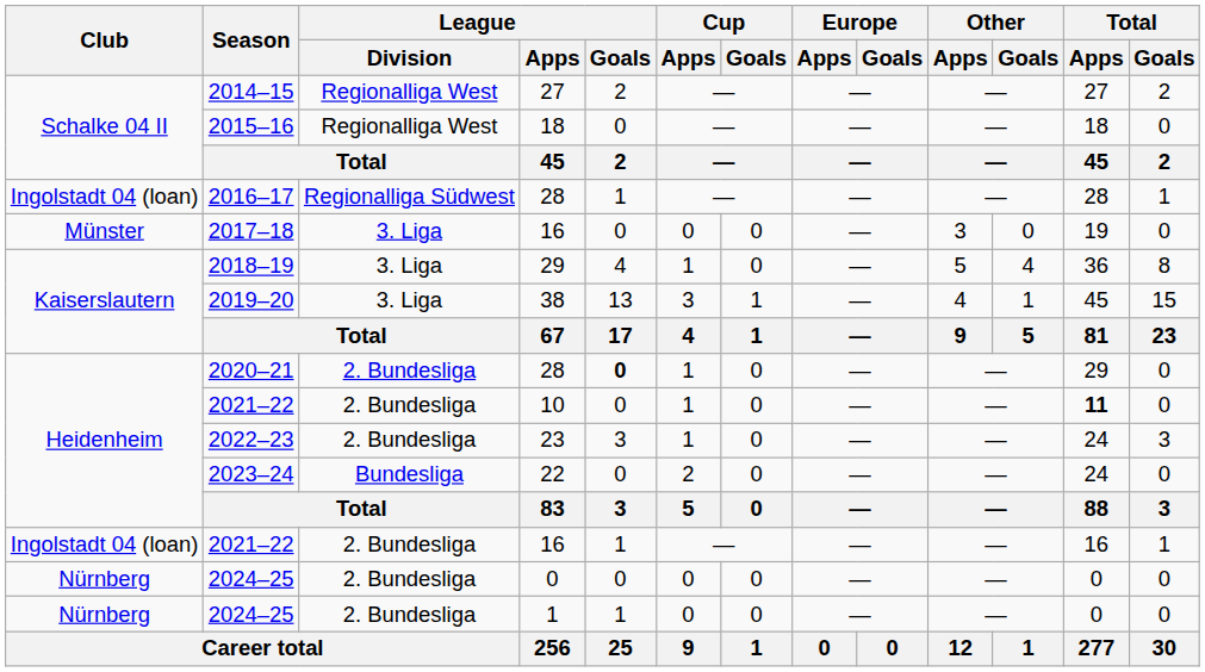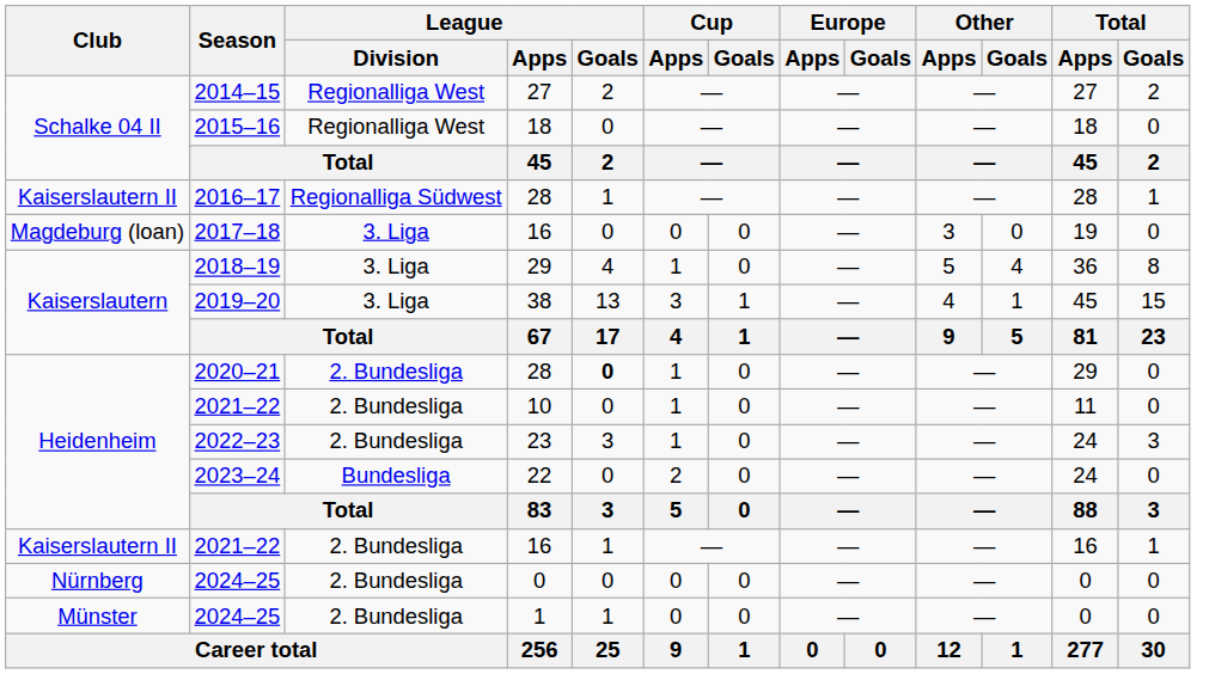 <table class="wikitable" style="text-align:center">
 <tr>
 <th rowspan="2">Club</th>
 <th rowspan="2">Season</th>
 <th colspan="3">League</th>
 <th colspan="2">Cup</th>
 <th colspan="2">Europe</th>
 <th colspan="2">Other</th>
 <th colspan="2">Total</th>
 </tr>
 <tr>
 <th>Division</th>
 <th>Apps</th>
 <th>Goals</th>
 <th>Apps</th>
 <th>Goals</th>
 <th>Apps</th>
 <th>Goals</th>
 <th>Apps</th>
 <th>Goals</th>
 <th>Apps</th>
 <th>Goals</th>
 </tr>
 <tr>
 <td rowspan="3"><a href='#'>Schalke 04 II</a></td>
 <td><a href='#'>2014–15</a></td>
 <td><a href='#'>Regionalliga West</a></td>
 <td>27</td>
 <td>2</td>
 <td colspan="2">—</td>
 <td colspan="2">—</td>
 <td colspan="2">—</td>
 <td>27</td>
 <td>2</td>
 </tr>
 <tr>
 <td><a href='#'>2015–16</a></td>
 <td>Regionalliga West</td>
 <td>18</td>
 <td>0</td>
 <td colspan="2">—</td>
 <td colspan="2">—</td>
 <td colspan="2">—</td>
 <td>18</td>
 <td>0</td>
 </tr>
 <tr>
 <th colspan="2">Total</th>
 <th>45</th>
 <th>2</th>
 <th colspan="2">—</th>
 <th colspan="2">—</th>
 <th colspan="2">—</th>
 <th>45</th>
 <th>2</th>
 </tr>
 <tr>
-<td><a href='#'>Ingolstadt 04</a> (loan)</td>
+<td><a href='#'>Kaiserslautern II</a></td>
 <td><a href='#'>2016–17</a></td>
 <td><a href='#'>Regionalliga Südwest</a></td>
 <td>28</td>
 <td>1</td>
 <td colspan="2">—</td>
 <td colspan="2">—</td>
 <td colspan="2">—</td>
 <td>28</td>
 <td>1</td>
 </tr>
 <tr>
-<td><a href='#'>Münster</a></td>
+<td><a href='#'>Magdeburg</a> (loan)</td>
 <td><a href='#'>2017–18</a></td>
 <td><a href='#'>3. Liga</a></td>
 <td>16</td>
 <td>0</td>
 <td>0</td>
 <td>0</td>
 <td colspan="2">—</td>
 <td>3</td>
 <td>0</td>
 <td>19</td>
 <td>0</td>
 </tr>
 <tr>
 <td rowspan="3"><a href='#'>Kaiserslautern</a></td>
 <td><a href='#'>2018–19</a></td>
 <td>3. Liga</td>
 <td>29</td>
 <td>4</td>
 <td>1</td>
 <td>0</td>
 <td colspan="2">—</td>
 <td>5</td>
 <td>4</td>
 <td>36</td>
 <td>8</td>
 </tr>
 <tr>
 <td><a href='#'>2019–20</a></td>
 <td>3. Liga</td>
 <td>38</td>
 <td>13</td>
 <td>3</td>
 <td>1</td>
 <td colspan="2">—</td>
 <td>4</td>
 <td>1</td>
 <td>45</td>
 <td>15</td>
 </tr>
 <tr>
 <th colspan="2">Total</th>
 <th>67</th>
 <th>17</th>
 <th>4</th>
 <th>1</th>
 <th colspan="2">—</th>
 <th>9</th>
 <th>5</th>
 <th>81</th>
 <th>23</th>
 </tr>
 <tr>
 <td rowspan="5"><a href='#'>Heidenheim</a></td>
 <td><a href='#'>2020–21</a></td>
 <td><a href='#'>2. Bundesliga</a></td>
 <td>28</td>
 <td><strong>0</strong></td>
 <td>1</td>
 <td>0</td>
 <td colspan="2">—</td>
 <td colspan="2">—</td>
 <td>29</td>
 <td>0</td>
 </tr>
 <tr>
 <td><a href='#'>2021–22</a></td>
 <td>2. Bundesliga</td>
 <td>10</td>
 <td>0</td>
 <td>1</td>
 <td>0</td>
 <td colspan="2">—</td>
 <td colspan="2">—</td>
-<td><strong>11</strong></td>
+<td>11</td>
 <td>0</td>
 </tr>
 <tr>
 <td><a href='#'>2022–23</a></td>
 <td>2. Bundesliga</td>
 <td>23</td>
 <td>3</td>
 <td>1</td>
 <td>0</td>
 <td colspan="2">—</td>
 <td colspan="2">—</td>
 <td>24</td>
 <td>3</td>
 </tr>
 <tr>
 <td><a href='#'>2023–24</a></td>
 <td><a href='#'>Bundesliga</a></td>
 <td>22</td>
 <td>0</td>
 <td>2</td>
 <td>0</td>
 <td colspan="2">—</td>
 <td colspan="2">—</td>
 <td>24</td>
 <td>0</td>
 </tr>
 <tr>
 <th colspan="2">Total</th>
 <th>83</th>
 <th>3</th>
 <th>5</th>
 <th>0</th>
 <th colspan="2">—</th>
 <th colspan="2">—</th>
 <th>88</th>
 <th>3</th>
 </tr>
 <tr>
-<td><a href='#'>Ingolstadt 04</a> (loan)</td>
+<td><a href='#'>Kaiserslautern II</a></td>
 <td><a href='#'>2021–22</a></td>
 <td>2. Bundesliga</td>
 <td>16</td>
 <td>1</td>
 <td colspan="2">—</td>
 <td colspan="2">—</td>
 <td colspan="2">—</td>
 <td>16</td>
 <td>1</td>
 </tr>
 <tr>
 <td><a href='#'>Nürnberg</a></td>
 <td><a href='#'>2024–25</a></td>
 <td>2. Bundesliga</td>
 <td>0</td>
 <td>0</td>
 <td>0</td>
 <td>0</td>
 <td colspan="2">—</td>
 <td colspan="2">—</td>
 <td>0</td>
 <td>0</td>
 </tr>
 <tr>
-<td><a href='#'>Nürnberg</a></td>
+<td><a href='#'>Münster</a></td>
 <td><a href='#'>2024–25</a></td>
 <td>2. Bundesliga</td>
 <td>1</td>
 <td>1</td>
 <td>0</td>
 <td>0</td>
 <td colspan="2">—</td>
 <td colspan="2">—</td>
 <td>0</td>
 <td>0</td>
 </tr>
 <tr>
 <th colspan="3">Career total</th>
 <th>256</th>
 <th>25</th>
 <th>9</th>
 <th>1</th>
 <th>0</th>
 <th>0</th>
 <th>12</th>
 <th>1</th>
 <th>277</th>
 <th>30</th>
 </tr>
 </table>
